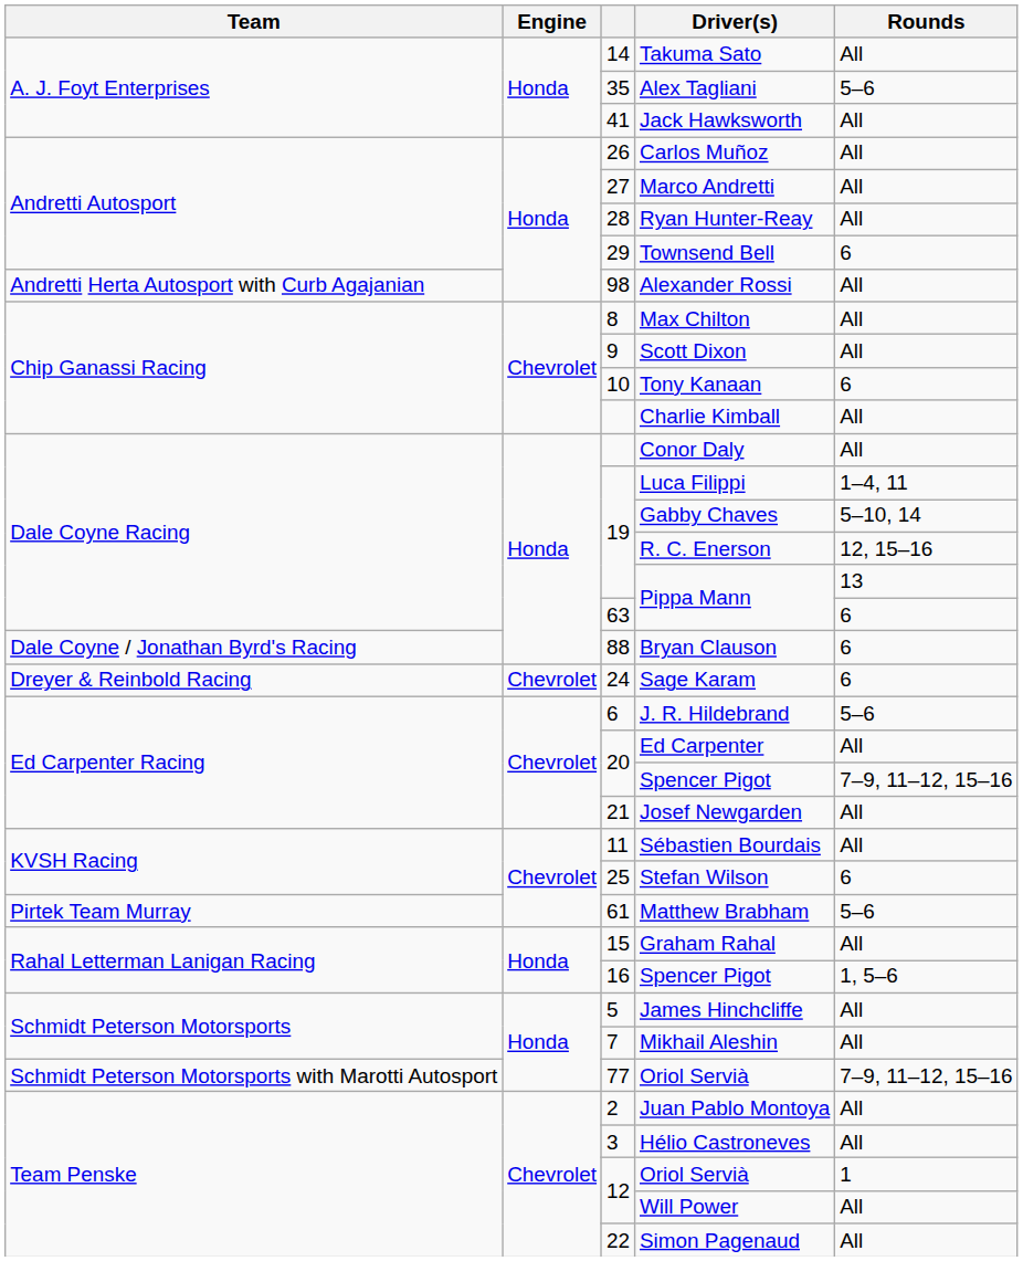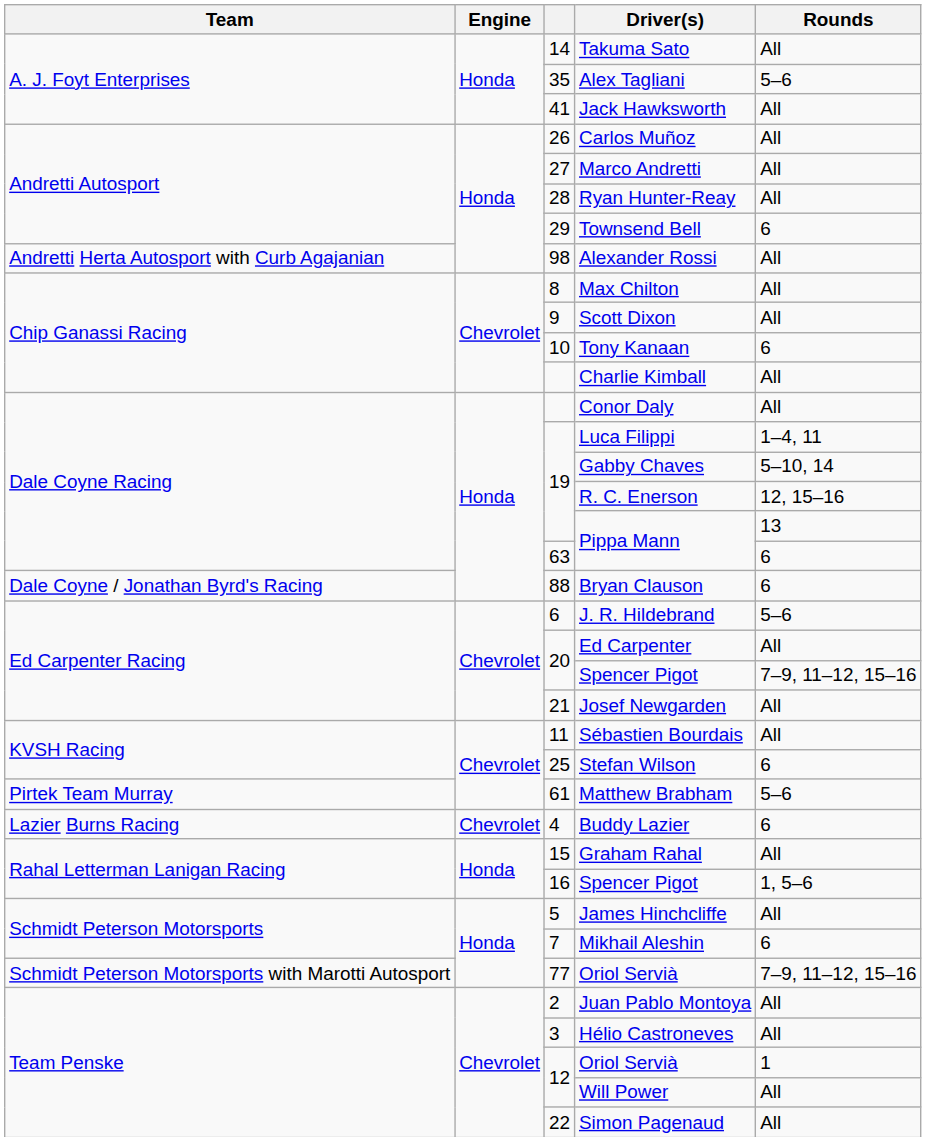 <table class="wikitable" style="font-size: 85%">
 <tr>
 <th>Team</th>
 <th>Engine</th>
 <th></th>
 <th>Driver(s)</th>
 <th>Rounds</th>
 </tr>
 <tr>
 <td rowspan=3> <a href='#'>A. J. Foyt Enterprises</a></td>
 <td rowspan=3><a href='#'>Honda</a></td>
 <td>14</td>
 <td> <a href='#'>Takuma Sato</a></td>
 <td>All</td>
 </tr>
 <tr>
 <td>35</td>
 <td> <a href='#'>Alex Tagliani</a></td>
 <td>5–6</td>
 </tr>
 <tr>
 <td>41</td>
 <td> <a href='#'>Jack Hawksworth</a></td>
 <td>All</td>
 </tr>
 <tr>
 <td rowspan="4"> <a href='#'>Andretti Autosport</a></td>
 <td rowspan="5"><a href='#'>Honda</a></td>
 <td>26</td>
 <td> <a href='#'>Carlos Muñoz</a></td>
 <td>All</td>
 </tr>
 <tr>
 <td>27</td>
 <td> <a href='#'>Marco Andretti</a></td>
 <td>All</td>
 </tr>
 <tr>
 <td>28</td>
 <td> <a href='#'>Ryan Hunter-Reay</a></td>
 <td>All</td>
 </tr>
 <tr>
 <td>29</td>
 <td> <a href='#'>Townsend Bell</a></td>
 <td>6</td>
 </tr>
 <tr>
 <td rowspan=1> <a href='#'>Andretti</a> <a href='#'>Herta Autosport</a> with <a href='#'>Curb Agajanian</a></td>
 <td rowspan=1>98</td>
 <td> <a href='#'>Alexander Rossi</a> </td>
 <td>All</td>
 </tr>
 <tr>
 <td rowspan="4"> <a href='#'>Chip Ganassi Racing</a></td>
 <td rowspan="4"><a href='#'>Chevrolet</a></td>
 <td>8</td>
 <td> <a href='#'>Max Chilton</a> </td>
 <td>All</td>
 </tr>
 <tr>
 <td>9</td>
 <td> <a href='#'>Scott Dixon</a></td>
 <td>All</td>
 </tr>
 <tr>
 <td>10</td>
 <td> <a href='#'>Tony Kanaan</a></td>
 <td>6</td>
 </tr>
 <tr>
 <td></td>
 <td> <a href='#'>Charlie Kimball</a></td>
 <td>All</td>
 </tr>
 <tr>
 <td rowspan="6"> <a href='#'>Dale Coyne Racing</a></td>
 <td rowspan="7"><a href='#'>Honda</a></td>
 <td></td>
 <td> <a href='#'>Conor Daly</a> </td>
 <td>All</td>
 </tr>
 <tr>
 <td rowspan=4>19</td>
 <td> <a href='#'>Luca Filippi</a></td>
 <td>1–4, 11</td>
 </tr>
 <tr>
 <td> <a href='#'>Gabby Chaves</a></td>
 <td>5–10, 14</td>
 </tr>
 <tr>
 <td> <a href='#'>R. C. Enerson</a> </td>
 <td>12, 15–16</td>
 </tr>
 <tr>
 <td rowspan=2> <a href='#'>Pippa Mann</a></td>
 <td>13</td>
 </tr>
 <tr>
 <td>63</td>
 <td>6</td>
 </tr>
 <tr>
 <td rowspan="1"> <a href='#'>Dale Coyne</a> / <a href='#'>Jonathan Byrd's Racing</a></td>
 <td>88</td>
 <td> <a href='#'>Bryan Clauson</a> </td>
 <td>6</td>
 </tr>
 <tr>
-<td rowspan=1> <a href='#'>Dreyer & Reinbold Racing</a></td>
-<td rowspan=1><a href='#'>Chevrolet</a></td>
-<td>24</td>
-<td> <a href='#'>Sage Karam</a></td>
-<td>6</td>
-</tr>
-<tr>
 <td rowspan=4> <a href='#'>Ed Carpenter Racing</a></td>
 <td rowspan=4><a href='#'>Chevrolet</a></td>
 <td>6</td>
 <td> <a href='#'>J. R. Hildebrand</a></td>
 <td>5–6</td>
 </tr>
 <tr>
 <td rowspan=2>20</td>
 <td> <a href='#'>Ed Carpenter</a></td>
 <td>All</td>
 </tr>
 <tr>
 <td> <a href='#'>Spencer Pigot</a> </td>
 <td>7–9, 11–12, 15–16</td>
 </tr>
 <tr>
 <td>21</td>
 <td> <a href='#'>Josef Newgarden</a></td>
 <td>All</td>
 </tr>
 <tr>
 <td rowspan=2> <a href='#'>KVSH Racing</a></td>
 <td rowspan="3"><a href='#'>Chevrolet</a></td>
 <td>11</td>
 <td> <a href='#'>Sébastien Bourdais</a></td>
 <td>All</td>
 </tr>
 <tr>
 <td>25</td>
 <td> <a href='#'>Stefan Wilson</a> </td>
 <td>6</td>
 </tr>
 <tr>
 <td rowspan="1"> <a href='#'>Pirtek Team Murray</a></td>
 <td>61</td>
 <td> <a href='#'>Matthew Brabham</a> </td>
 <td>5–6</td>
 </tr>
 <tr>
+<td rowspan=1> <a href='#'>Lazier</a> <a href='#'>Burns Racing</a></td>
+<td rowspan=1><a href='#'>Chevrolet</a></td>
+<td>4</td>
+<td> <a href='#'>Buddy Lazier</a></td>
+<td>6</td>
+</tr>
+<tr>
 <td rowspan=2> <a href='#'>Rahal Letterman Lanigan Racing</a></td>
 <td rowspan=2><a href='#'>Honda</a></td>
 <td>15</td>
 <td> <a href='#'>Graham Rahal</a></td>
 <td>All</td>
 </tr>
 <tr>
 <td>16</td>
 <td> <a href='#'>Spencer Pigot</a> </td>
 <td>1, 5–6</td>
 </tr>
 <tr>
 <td rowspan="2"> <a href='#'>Schmidt Peterson Motorsports</a></td>
 <td rowspan=3><a href='#'>Honda</a></td>
 <td>5</td>
 <td> <a href='#'>James Hinchcliffe</a></td>
 <td>All</td>
 </tr>
 <tr>
 <td>7</td>
 <td> <a href='#'>Mikhail Aleshin</a></td>
-<td>All</td>
+<td>6</td>
 </tr>
 <tr>
 <td> <a href='#'>Schmidt Peterson Motorsports</a> with Marotti Autosport</td>
 <td>77</td>
 <td> <a href='#'>Oriol Servià</a></td>
 <td>7–9, 11–12, 15–16</td>
 </tr>
 <tr>
 <td rowspan=5> <a href='#'>Team Penske</a></td>
 <td rowspan=5><a href='#'>Chevrolet</a></td>
 <td>2</td>
 <td> <a href='#'>Juan Pablo Montoya</a></td>
 <td>All</td>
 </tr>
 <tr>
 <td>3</td>
 <td> <a href='#'>Hélio Castroneves</a></td>
 <td>All</td>
 </tr>
 <tr>
 <td rowspan=2>12</td>
 <td> <a href='#'>Oriol Servià</a></td>
 <td>1</td>
 </tr>
 <tr>
 <td> <a href='#'>Will Power</a></td>
 <td>All</td>
 </tr>
 <tr>
 <td>22</td>
 <td> <a href='#'>Simon Pagenaud</a></td>
 <td>All</td>
 </tr>
 </table>
